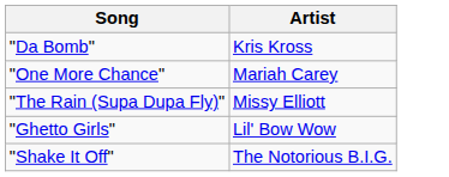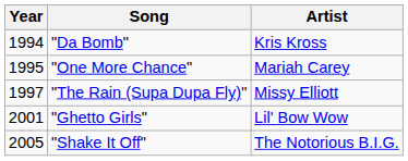 <table class="wikitable sortable">
 <tr>
+<th>Year</th>
 <th>Song</th>
 <th>Artist</th>
 </tr>
 <tr>
+<td>1994</td>
 <td>"<a href='#'>Da Bomb</a>"</td>
 <td><a href='#'>Kris Kross</a></td>
 </tr>
 <tr>
+<td>1995</td>
 <td>"<a href='#'>One More Chance</a>"</td>
 <td><a href='#'>Mariah Carey</a></td>
 </tr>
 <tr>
+<td>1997</td>
 <td>"<a href='#'>The Rain (Supa Dupa Fly)</a>"</td>
 <td><a href='#'>Missy Elliott</a></td>
 </tr>
 <tr>
+<td>2001</td>
 <td>"<a href='#'>Ghetto Girls</a>"</td>
 <td><a href='#'>Lil' Bow Wow</a></td>
 </tr>
 <tr>
+<td>2005</td>
 <td>"<a href='#'>Shake It Off</a>"</td>
 <td><a href='#'>The Notorious B.I.G.</a></td>
 </tr>
 </table>
